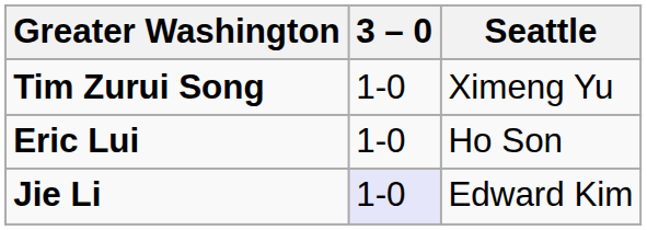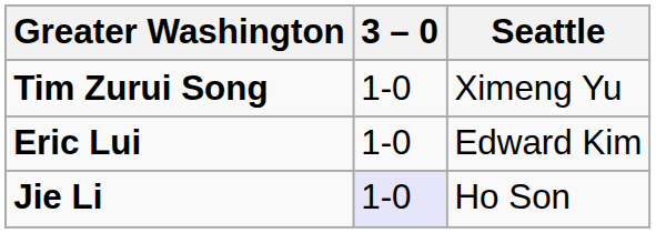 <table class="wikitable">
 <tr>
 <th>Greater Washington</th>
 <th>3 – 0</th>
 <th>Seattle</th>
 </tr>
 <tr>
 <td><strong>Tim Zurui Song</strong></td>
 <td>1-0</td>
 <td>Ximeng Yu</td>
 </tr>
 <tr>
 <td><strong>Eric Lui</strong></td>
 <td>1-0</td>
-<td>Ho Son</td>
+<td>Edward Kim</td>
 </tr>
 <tr>
 <td><strong>Jie Li</strong></td>
 <td style="background: lavender;">1-0</td>
-<td>Edward Kim</td>
+<td>Ho Son</td>
 </tr>
 </table>
